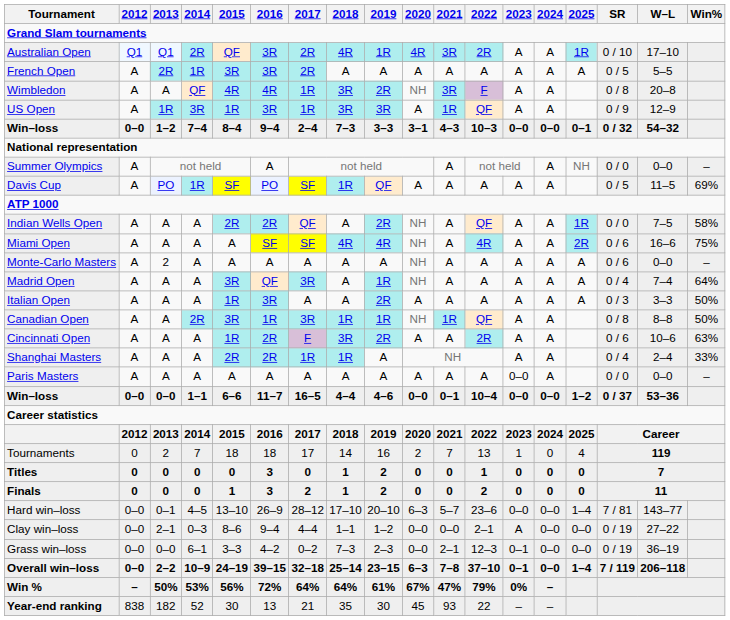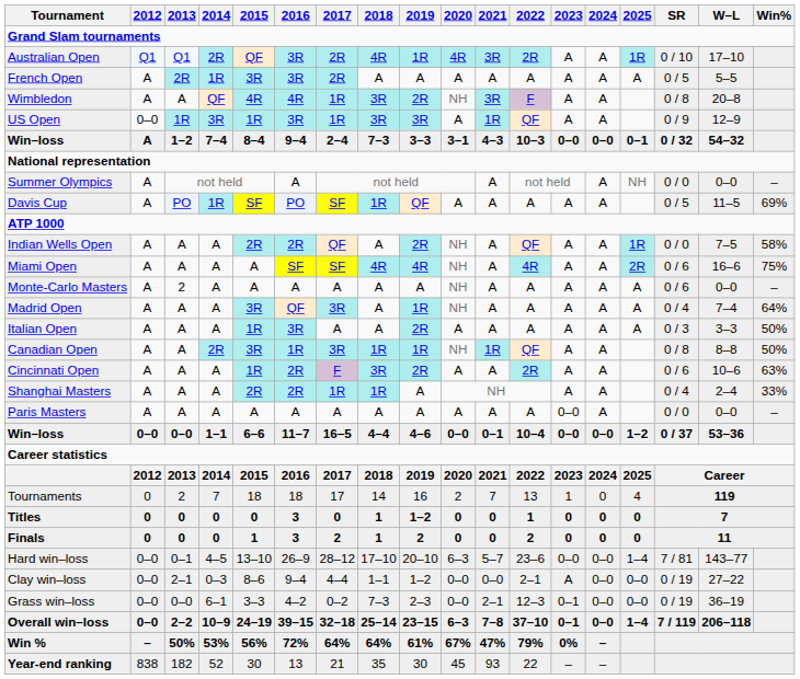 <table class="wikitable nowrap" style=text-align:center;font-size:96%>
 <tr>
 <th>Tournament</th>
 <th><a href='#'>2012</a></th>
 <th><a href='#'>2013</a></th>
 <th><a href='#'>2014</a></th>
 <th><a href='#'>2015</a></th>
 <th><a href='#'>2016</a></th>
 <th><a href='#'>2017</a></th>
 <th><a href='#'>2018</a></th>
 <th><a href='#'>2019</a></th>
 <th><a href='#'>2020</a></th>
 <th><a href='#'>2021</a></th>
 <th><a href='#'>2022</a></th>
 <th><a href='#'>2023</a></th>
 <th><a href='#'>2024</a></th>
 <th><a href='#'>2025</a></th>
 <th>SR</th>
 <th>W–L</th>
 <th>Win%</th>
 </tr>
 <tr>
 <td colspan="18" align="left"><strong><a href='#'>Grand Slam tournaments</a></strong></td>
 </tr>
 <tr>
 <td align=left bgcolor=efefef><a href='#'>Australian Open</a></td>
 <td style=background:#f0f8ff><a href='#'>Q1</a></td>
 <td style=background:#f0f8ff><a href='#'>Q1</a></td>
 <td style=background:#afeeee><a href='#'>2R</a></td>
 <td style=background:#ffebcd><a href='#'>QF</a></td>
 <td style=background:#afeeee><a href='#'>3R</a></td>
 <td style=background:#afeeee><a href='#'>2R</a></td>
 <td style=background:#afeeee><a href='#'>4R</a></td>
 <td style=background:#afeeee><a href='#'>1R</a></td>
 <td style=background:#afeeee><a href='#'>4R</a></td>
 <td style=background:#afeeee><a href='#'>3R</a></td>
 <td style=background:#afeeee><a href='#'>2R</a></td>
 <td>A</td>
 <td>A</td>
 <td style=background:#afeeee><a href='#'>1R</a></td>
 <td bgcolor=efefef>0 / 10</td>
 <td bgcolor=efefef>17–10</td>
 <td bgcolor=efefef></td>
 </tr>
 <tr>
 <td align=left bgcolor=efefef><a href='#'>French Open</a></td>
 <td>A</td>
 <td style=background:#afeeee><a href='#'>2R</a></td>
 <td style=background:#afeeee><a href='#'>1R</a></td>
 <td style=background:#afeeee><a href='#'>3R</a></td>
 <td style=background:#afeeee><a href='#'>3R</a></td>
 <td style=background:#afeeee><a href='#'>2R</a></td>
 <td>A</td>
 <td>A</td>
 <td>A</td>
 <td>A</td>
 <td>A</td>
 <td>A</td>
 <td>A</td>
 <td>A</td>
 <td bgcolor=efefef>0 / 5</td>
 <td bgcolor=efefef>5–5</td>
 <td bgcolor=efefef></td>
 </tr>
 <tr>
 <td align=left bgcolor=efefef><a href='#'>Wimbledon</a></td>
 <td>A</td>
 <td>A</td>
 <td style=background:#ffebcd><a href='#'>QF</a></td>
 <td style=background:#afeeee><a href='#'>4R</a></td>
 <td style=background:#afeeee><a href='#'>4R</a></td>
 <td style=background:#afeeee><a href='#'>1R</a></td>
 <td style=background:#afeeee><a href='#'>3R</a></td>
 <td style=background:#afeeee><a href='#'>2R</a></td>
 <td style=color:#767676>NH</td>
 <td style=background:#afeeee><a href='#'>3R</a></td>
 <td style=background:thistle><a href='#'>F</a></td>
 <td>A</td>
 <td>A</td>
 <td></td>
 <td bgcolor=efefef>0 / 8</td>
 <td bgcolor=efefef>20–8</td>
 <td bgcolor=efefef></td>
 </tr>
 <tr>
 <td align=left bgcolor=efefef><a href='#'>US Open</a></td>
-<td>A</td>
+<td>0–0</td>
 <td style=background:#afeeee><a href='#'>1R</a></td>
 <td style=background:#afeeee><a href='#'>3R</a></td>
 <td style=background:#afeeee><a href='#'>1R</a></td>
 <td style=background:#afeeee><a href='#'>3R</a></td>
 <td style=background:#afeeee><a href='#'>1R</a></td>
 <td style=background:#afeeee><a href='#'>3R</a></td>
 <td style=background:#afeeee><a href='#'>3R</a></td>
 <td>A</td>
 <td style=background:#afeeee><a href='#'>1R</a></td>
 <td style=background:#ffebcd><a href='#'>QF</a></td>
 <td>A</td>
 <td>A</td>
 <td></td>
 <td bgcolor=efefef>0 / 9</td>
 <td bgcolor=efefef>12–9</td>
 <td bgcolor=efefef></td>
 </tr>
 <tr style=font-weight:bold;background:#efefef>
 <td style=text-align:left>Win–loss</td>
-<td>0–0</td>
+<td>A</td>
 <td>1–2</td>
 <td>7–4</td>
 <td>8–4</td>
 <td>9–4</td>
 <td>2–4</td>
 <td>7–3</td>
 <td>3–3</td>
 <td>3–1</td>
 <td>4–3</td>
 <td>10–3</td>
 <td>0–0</td>
 <td>0–0</td>
 <td>0–1</td>
 <td>0 / 32</td>
 <td>54–32</td>
 <td></td>
 </tr>
 <tr>
 <td colspan="18" align="left"><strong>National representation</strong></td>
 </tr>
 <tr>
 <td align=left bgcolor=efefef><a href='#'>Summer Olympics</a></td>
 <td>A</td>
 <td colspan=3 style=color:#767676>not held</td>
 <td>A</td>
 <td colspan=4 style=color:#767676>not held</td>
 <td>A</td>
 <td colspan=2 style=color:#767676>not held</td>
 <td>A</td>
 <td style=color:#767676>NH</td>
 <td bgcolor=efefef>0 / 0</td>
 <td bgcolor=efefef>0–0</td>
 <td bgcolor=efefef>–</td>
 </tr>
 <tr>
 <td align=left bgcolor=efefef><a href='#'>Davis Cup</a></td>
 <td>A</td>
 <td style=background:#ecf2ff><a href='#'>PO</a></td>
 <td style=background:#afeeee><a href='#'>1R</a></td>
 <td style=background:yellow><a href='#'>SF</a></td>
 <td style=background:#ecf2ff><a href='#'>PO</a></td>
 <td style=background:yellow><a href='#'>SF</a></td>
 <td style=background:#afeeee><a href='#'>1R</a></td>
 <td style=background:#ffebcd><a href='#'>QF</a></td>
 <td>A</td>
 <td>A</td>
 <td>A</td>
 <td>A</td>
 <td>A</td>
 <td></td>
 <td bgcolor=efefef>0 / 5</td>
 <td bgcolor=efefef>11–5</td>
 <td bgcolor=efefef>69%</td>
 </tr>
 <tr>
 <td colspan="18" align="left"><strong><a href='#'>ATP 1000</a></strong></td>
 </tr>
 <tr>
 <td align=left bgcolor=efefef><a href='#'>Indian Wells Open</a></td>
 <td>A</td>
 <td>A</td>
 <td>A</td>
 <td style=background:#afeeee><a href='#'>2R</a></td>
 <td style=background:#afeeee><a href='#'>2R</a></td>
 <td style=background:#ffebcd><a href='#'>QF</a></td>
 <td>A</td>
 <td style=background:#afeeee><a href='#'>2R</a></td>
 <td style=color:#767676>NH</td>
 <td>A</td>
 <td style=background:#ffebcd><a href='#'>QF</a></td>
 <td>A</td>
 <td>A</td>
 <td style=background:#afeeee><a href='#'>1R</a></td>
 <td bgcolor=efefef>0 / 0</td>
 <td bgcolor=efefef>7–5</td>
 <td bgcolor=efefef>58%</td>
 </tr>
 <tr>
 <td align=left bgcolor=efefef><a href='#'>Miami Open</a></td>
 <td>A</td>
 <td>A</td>
 <td>A</td>
 <td>A</td>
 <td style=background:yellow><a href='#'>SF</a></td>
 <td style=background:yellow><a href='#'>SF</a></td>
 <td style=background:#afeeee><a href='#'>4R</a></td>
 <td style=background:#afeeee><a href='#'>4R</a></td>
 <td style=color:#767676>NH</td>
 <td>A</td>
 <td style=background:#afeeee><a href='#'>4R</a></td>
 <td>A</td>
 <td>A</td>
 <td style=background:#afeeee><a href='#'>2R</a></td>
 <td bgcolor=efefef>0 / 6</td>
 <td bgcolor=efefef>16–6</td>
 <td bgcolor=efefef>75%</td>
 </tr>
 <tr>
 <td align=left bgcolor=efefef><a href='#'>Monte-Carlo Masters</a></td>
 <td>A</td>
 <td>2</td>
 <td>A</td>
 <td>A</td>
 <td>A</td>
 <td>A</td>
 <td>A</td>
 <td>A</td>
 <td style=color:#767676>NH</td>
 <td>A</td>
 <td>A</td>
 <td>A</td>
 <td>A</td>
 <td>A</td>
 <td bgcolor=efefef>0 / 6</td>
 <td bgcolor=efefef>0–0</td>
 <td bgcolor=efefef>–</td>
 </tr>
 <tr>
 <td align=left bgcolor=efefef><a href='#'>Madrid Open</a></td>
 <td>A</td>
 <td>A</td>
 <td>A</td>
 <td style=background:#afeeee><a href='#'>3R</a></td>
 <td style=background:#ffebcd><a href='#'>QF</a></td>
 <td style=background:#afeeee><a href='#'>3R</a></td>
 <td>A</td>
 <td style=background:#afeeee><a href='#'>1R</a></td>
 <td style=color:#767676>NH</td>
 <td>A</td>
 <td>A</td>
 <td>A</td>
 <td>A</td>
 <td>A</td>
 <td bgcolor=efefef>0 / 4</td>
 <td bgcolor=efefef>7–4</td>
 <td bgcolor=efefef>64%</td>
 </tr>
 <tr>
 <td align=left bgcolor=efefef><a href='#'>Italian Open</a></td>
 <td>A</td>
 <td>A</td>
 <td>A</td>
 <td style=background:#afeeee><a href='#'>1R</a></td>
 <td style=background:#afeeee><a href='#'>3R</a></td>
 <td>A</td>
 <td>A</td>
 <td style=background:#afeeee><a href='#'>2R</a></td>
 <td>A</td>
 <td>A</td>
 <td>A</td>
 <td>A</td>
 <td>A</td>
 <td>A</td>
 <td bgcolor=efefef>0 / 3</td>
 <td bgcolor=efefef>3–3</td>
 <td bgcolor=efefef>50%</td>
 </tr>
 <tr>
 <td align=left bgcolor=efefef><a href='#'>Canadian Open</a></td>
 <td>A</td>
 <td>A</td>
 <td style=background:#afeeee><a href='#'>2R</a></td>
 <td style=background:#afeeee><a href='#'>3R</a></td>
 <td style=background:#afeeee><a href='#'>1R</a></td>
 <td style=background:#afeeee><a href='#'>3R</a></td>
 <td style=background:#afeeee><a href='#'>1R</a></td>
 <td style=background:#afeeee><a href='#'>1R</a></td>
 <td style=color:#767676>NH</td>
 <td style=background:#afeeee><a href='#'>1R</a></td>
 <td style=background:#ffebcd><a href='#'>QF</a></td>
 <td>A</td>
 <td>A</td>
 <td></td>
 <td bgcolor=efefef>0 / 8</td>
 <td bgcolor=efefef>8–8</td>
 <td bgcolor=efefef>50%</td>
 </tr>
 <tr>
 <td align=left bgcolor=efefef><a href='#'>Cincinnati Open</a></td>
 <td>A</td>
 <td>A</td>
 <td>A</td>
 <td style=background:#afeeee><a href='#'>1R</a></td>
 <td style=background:#afeeee><a href='#'>2R</a></td>
 <td style=background:thistle><a href='#'>F</a></td>
 <td style=background:#afeeee><a href='#'>3R</a></td>
 <td style=background:#afeeee><a href='#'>2R</a></td>
 <td>A</td>
 <td>A</td>
 <td style=background:#afeeee><a href='#'>2R</a></td>
 <td>A</td>
 <td>A</td>
 <td></td>
 <td bgcolor=efefef>0 / 6</td>
 <td bgcolor=efefef>10–6</td>
 <td bgcolor=efefef>63%</td>
 </tr>
 <tr>
 <td align=left bgcolor=efefef><a href='#'>Shanghai Masters</a></td>
 <td>A</td>
 <td>A</td>
 <td>A</td>
 <td style=background:#afeeee><a href='#'>2R</a></td>
 <td style=background:#afeeee><a href='#'>2R</a></td>
 <td style=background:#afeeee><a href='#'>1R</a></td>
 <td style=background:#afeeee><a href='#'>1R</a></td>
 <td>A</td>
 <td colspan=3 style=color:#767676>NH</td>
 <td>A</td>
 <td>A</td>
 <td></td>
 <td bgcolor=efefef>0 / 4</td>
 <td bgcolor=efefef>2–4</td>
 <td bgcolor=efefef>33%</td>
 </tr>
 <tr>
 <td align=left bgcolor=efefef><a href='#'>Paris Masters</a></td>
 <td>A</td>
 <td>A</td>
 <td>A</td>
 <td>A</td>
 <td>A</td>
 <td>A</td>
 <td>A</td>
 <td>A</td>
 <td>A</td>
 <td>A</td>
 <td>A</td>
 <td>0–0</td>
 <td>A</td>
 <td></td>
 <td bgcolor=efefef>0 / 0</td>
 <td bgcolor=efefef>0–0</td>
 <td bgcolor=efefef>–</td>
 </tr>
 <tr style=font-weight:bold;background:#efefef>
 <td style=text-align:left>Win–loss</td>
 <td>0–0</td>
 <td>0–0</td>
 <td>1–1</td>
 <td>6–6</td>
 <td>11–7</td>
 <td>16–5</td>
 <td>4–4</td>
 <td>4–6</td>
 <td>0–0</td>
 <td>0–1</td>
 <td>10–4</td>
 <td>0–0</td>
 <td>0–0</td>
 <td>1–2</td>
 <td>0 / 37</td>
 <td>53–36</td>
 <td></td>
 </tr>
 <tr>
 <td colspan="18" align="left"><strong>Career statistics</strong></td>
 </tr>
 <tr>
 <th></th>
 <th>2012</th>
 <th>2013</th>
 <th>2014</th>
 <th>2015</th>
 <th>2016</th>
 <th>2017</th>
 <th>2018</th>
 <th>2019</th>
 <th>2020</th>
 <th>2021</th>
 <th>2022</th>
 <th>2023</th>
 <th>2024</th>
 <th>2025</th>
 <th colspan=3>Career</th>
 </tr>
 <tr bgcolor=efefef>
 <td align=left>Tournaments</td>
 <td>0</td>
 <td>2</td>
 <td>7</td>
 <td>18</td>
 <td>18</td>
 <td>17</td>
 <td>14</td>
 <td>16</td>
 <td>2</td>
 <td>7</td>
 <td>13</td>
 <td>1</td>
 <td>0</td>
 <td>4</td>
 <td colspan="3"><strong>119</strong></td>
 </tr>
 <tr style=font-weight:bold;background:#efefef>
 <td style=text-align:left>Titles</td>
 <td>0</td>
 <td>0</td>
 <td>0</td>
 <td>0</td>
 <td>3</td>
 <td>0</td>
 <td>1</td>
-<td>2</td>
+<td>1–2</td>
 <td>0</td>
 <td>0</td>
 <td>1</td>
 <td>0</td>
 <td>0</td>
 <td>0</td>
 <td colspan="3">7</td>
 </tr>
 <tr style=font-weight:bold;background:#efefef>
 <td style=text-align:left>Finals</td>
 <td>0</td>
 <td>0</td>
 <td>0</td>
 <td>1</td>
 <td>3</td>
 <td>2</td>
 <td>1</td>
 <td>2</td>
 <td>0</td>
 <td>0</td>
 <td>2</td>
 <td>0</td>
 <td>0</td>
 <td>0</td>
 <td colspan="3">11</td>
 </tr>
 <tr bgcolor=efefef>
 <td align=left>Hard win–loss</td>
 <td>0–0</td>
 <td>0–1</td>
 <td>4–5</td>
 <td>13–10</td>
 <td>26–9</td>
 <td>28–12</td>
 <td>17–10</td>
 <td>20–10</td>
 <td>6–3</td>
 <td>5–7</td>
 <td>23–6</td>
 <td>0–0</td>
 <td>0–0</td>
 <td>1–4</td>
 <td>7 / 81</td>
 <td>143–77</td>
 <td></td>
 </tr>
 <tr bgcolor=efefef>
 <td align=left>Clay win–loss</td>
 <td>0–0</td>
 <td>2–1</td>
 <td>0–3</td>
 <td>8–6</td>
 <td>9–4</td>
 <td>4–4</td>
 <td>1–1</td>
 <td>1–2</td>
 <td>0–0</td>
 <td>0–0</td>
 <td>2–1</td>
 <td>A</td>
 <td>0–0</td>
 <td>0–0</td>
 <td>0 / 19</td>
 <td>27–22</td>
 <td></td>
 </tr>
 <tr bgcolor=efefef>
 <td align=left>Grass win–loss</td>
 <td>0–0</td>
 <td>0–0</td>
 <td>6–1</td>
 <td>3–3</td>
 <td>4–2</td>
 <td>0–2</td>
 <td>7–3</td>
 <td>2–3</td>
 <td>0–0</td>
 <td>2–1</td>
 <td>12–3</td>
 <td>0–1</td>
 <td>0–0</td>
 <td>0–0</td>
 <td>0 / 19</td>
 <td>36–19</td>
 <td></td>
 </tr>
 <tr style=font-weight:bold;background:#efefef>
 <td style=text-align:left>Overall win–loss</td>
 <td>0–0</td>
 <td>2–2</td>
 <td>10–9</td>
 <td>24–19</td>
 <td>39–15</td>
 <td>32–18</td>
 <td>25–14</td>
 <td>23–15</td>
 <td>6–3</td>
 <td>7–8</td>
 <td>37–10</td>
 <td>0–1</td>
 <td>0–0</td>
 <td>1–4</td>
 <td>7 / 119</td>
 <td>206–118</td>
 <td></td>
 </tr>
 <tr style=font-weight:bold;background:#efefef>
 <td style=text-align:left>Win %</td>
 <td>–</td>
 <td>50%</td>
 <td>53%</td>
 <td>56%</td>
 <td>72%</td>
 <td>64%</td>
 <td>64%</td>
 <td>61%</td>
 <td>67%</td>
 <td>47%</td>
 <td>79%</td>
 <td>0%</td>
 <td>–</td>
 <td></td>
 <td colspan="3"></td>
 </tr>
 <tr bgcolor=efefef>
 <td align=left><strong>Year-end ranking</strong></td>
 <td>838</td>
 <td>182</td>
 <td>52</td>
 <td>30</td>
 <td>13</td>
 <td>21</td>
 <td>35</td>
 <td>30</td>
 <td>45</td>
 <td>93</td>
 <td>22</td>
 <td>–</td>
 <td>–</td>
 <td></td>
 <td colspan="3"></td>
 </tr>
 </table>
